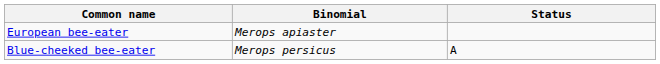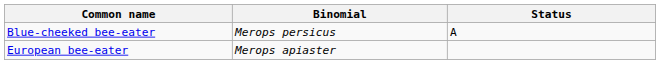 <table width=60% class="wikitable">
 <tr>
 <th width=35%>Common name</th>
 <th width=33%>Binomial</th>
 <th width=32%>Status</th>
 </tr>
 <tr>
+<td><a href='#'>Blue-cheeked bee-eater</a></td>
+<td><em>Merops persicus</em></td>
+<td>A</td>
+</tr>
+<tr>
 <td><a href='#'>European bee-eater</a></td>
 <td><em>Merops apiaster</em></td>
 <td></td>
 </tr>
-<tr>
-<td><a href='#'>Blue-cheeked bee-eater</a></td>
-<td><em>Merops persicus</em></td>
-<td>A</td>
-</tr>
 </table>
